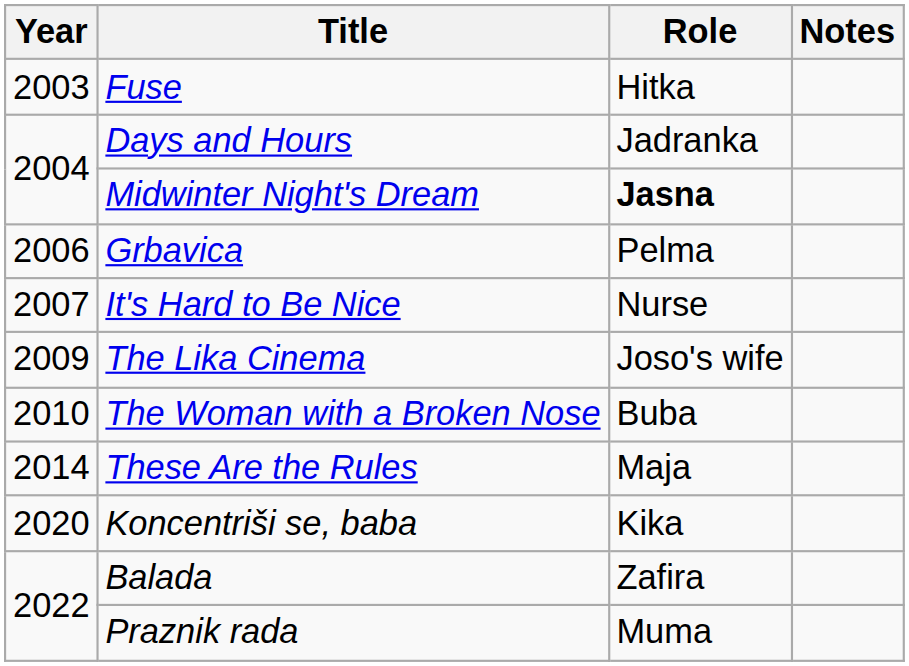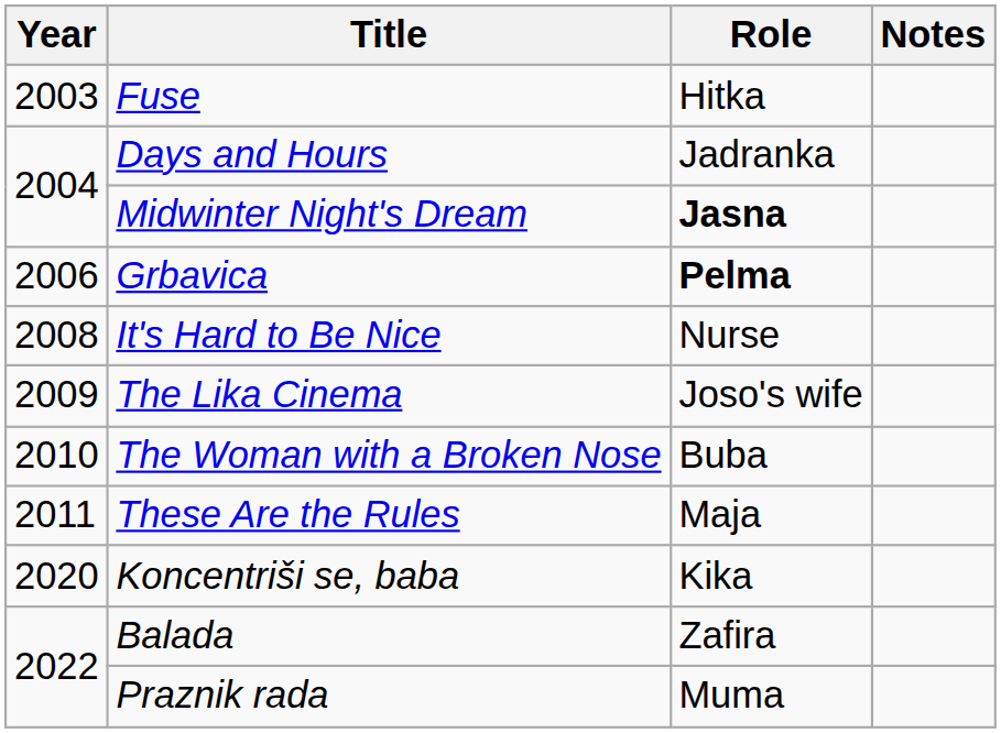 <table class="wikitable sortable">
 <tr>
 <th>Year</th>
 <th>Title</th>
 <th>Role</th>
 <th class="unsortable">Notes</th>
 </tr>
 <tr>
 <td>2003</td>
 <td><em><a href='#'>Fuse</a></em></td>
 <td>Hitka</td>
 <td></td>
 </tr>
 <tr>
 <td rowspan=2>2004</td>
 <td><em><a href='#'>Days and Hours</a></em></td>
 <td>Jadranka</td>
 <td></td>
 </tr>
 <tr>
 <td><em><a href='#'>Midwinter Night's Dream</a></em></td>
 <td><strong>Jasna</strong></td>
 <td></td>
 </tr>
 <tr>
 <td>2006</td>
 <td><em><a href='#'>Grbavica</a></em></td>
-<td>Pelma</td>
+<td><strong>Pelma</strong></td>
 <td></td>
 </tr>
 <tr>
-<td>2007</td>
+<td>2008</td>
 <td><em><a href='#'>It's Hard to Be Nice</a></em></td>
 <td>Nurse</td>
 <td></td>
 </tr>
 <tr>
 <td>2009</td>
 <td><em><a href='#'>The Lika Cinema</a></em></td>
 <td>Joso's wife</td>
 <td></td>
 </tr>
 <tr>
 <td>2010</td>
 <td><em><a href='#'>The Woman with a Broken Nose</a></em></td>
 <td>Buba</td>
 <td></td>
 </tr>
 <tr>
-<td>2014</td>
+<td>2011</td>
 <td><em><a href='#'>These Are the Rules</a></em></td>
 <td>Maja</td>
 <td></td>
 </tr>
 <tr>
 <td>2020</td>
 <td><em>Koncentriši se, baba</em></td>
 <td>Kika</td>
 <td></td>
 </tr>
 <tr>
 <td rowspan=2>2022</td>
 <td><em>Balada</em></td>
 <td>Zafira</td>
 <td></td>
 </tr>
 <tr>
 <td><em>Praznik rada</em></td>
 <td>Muma</td>
 <td></td>
 </tr>
 </table>
